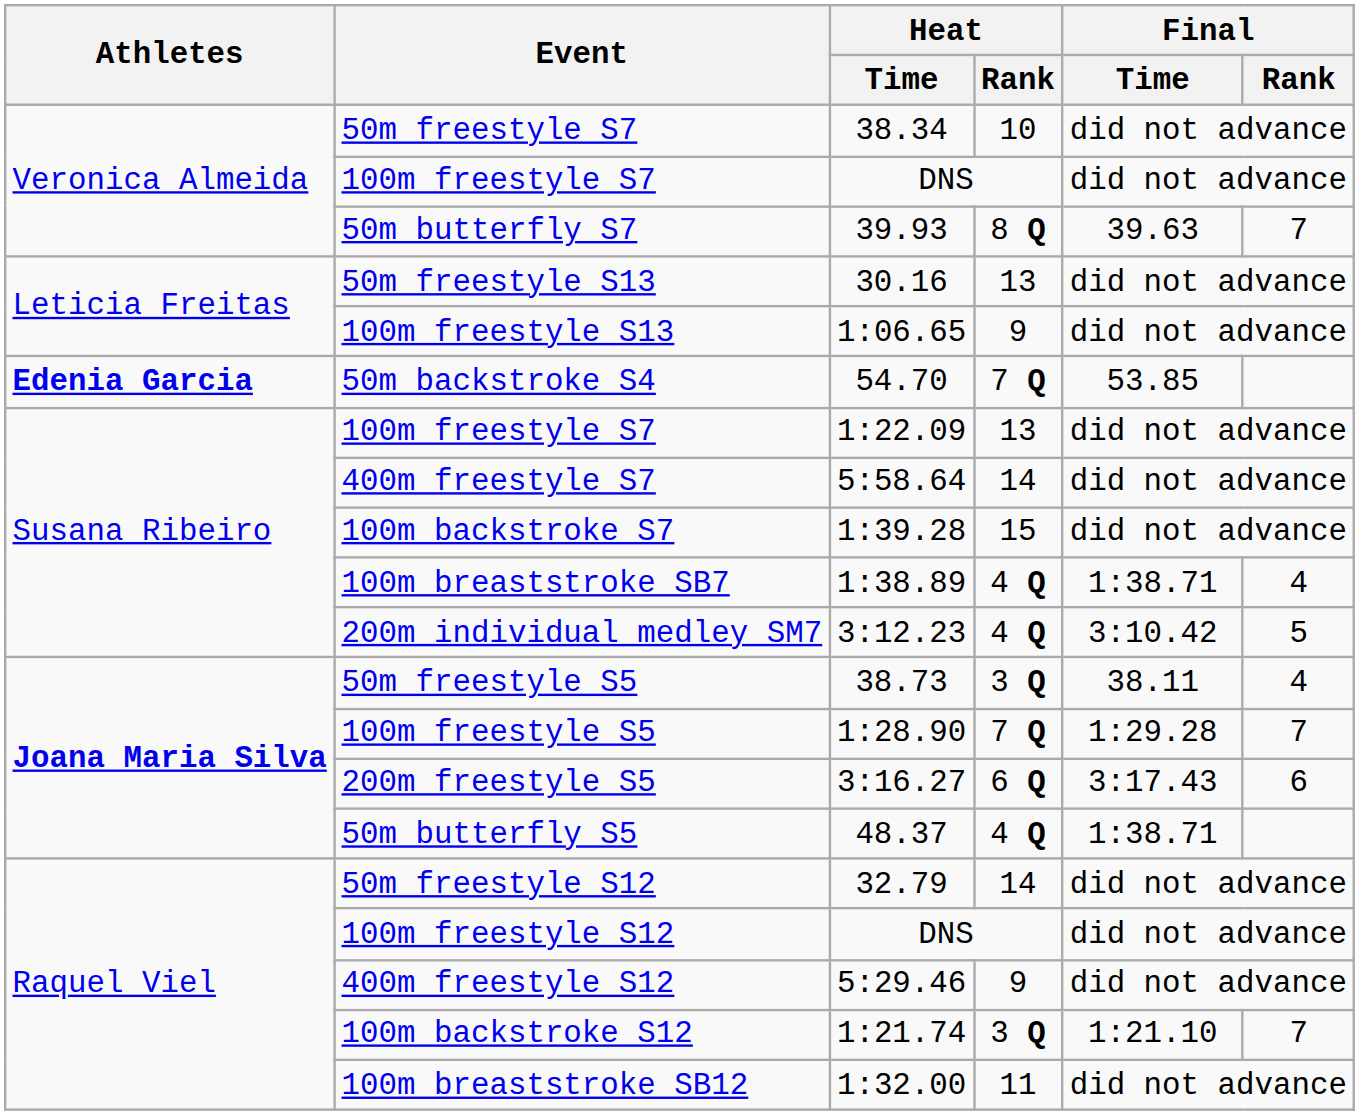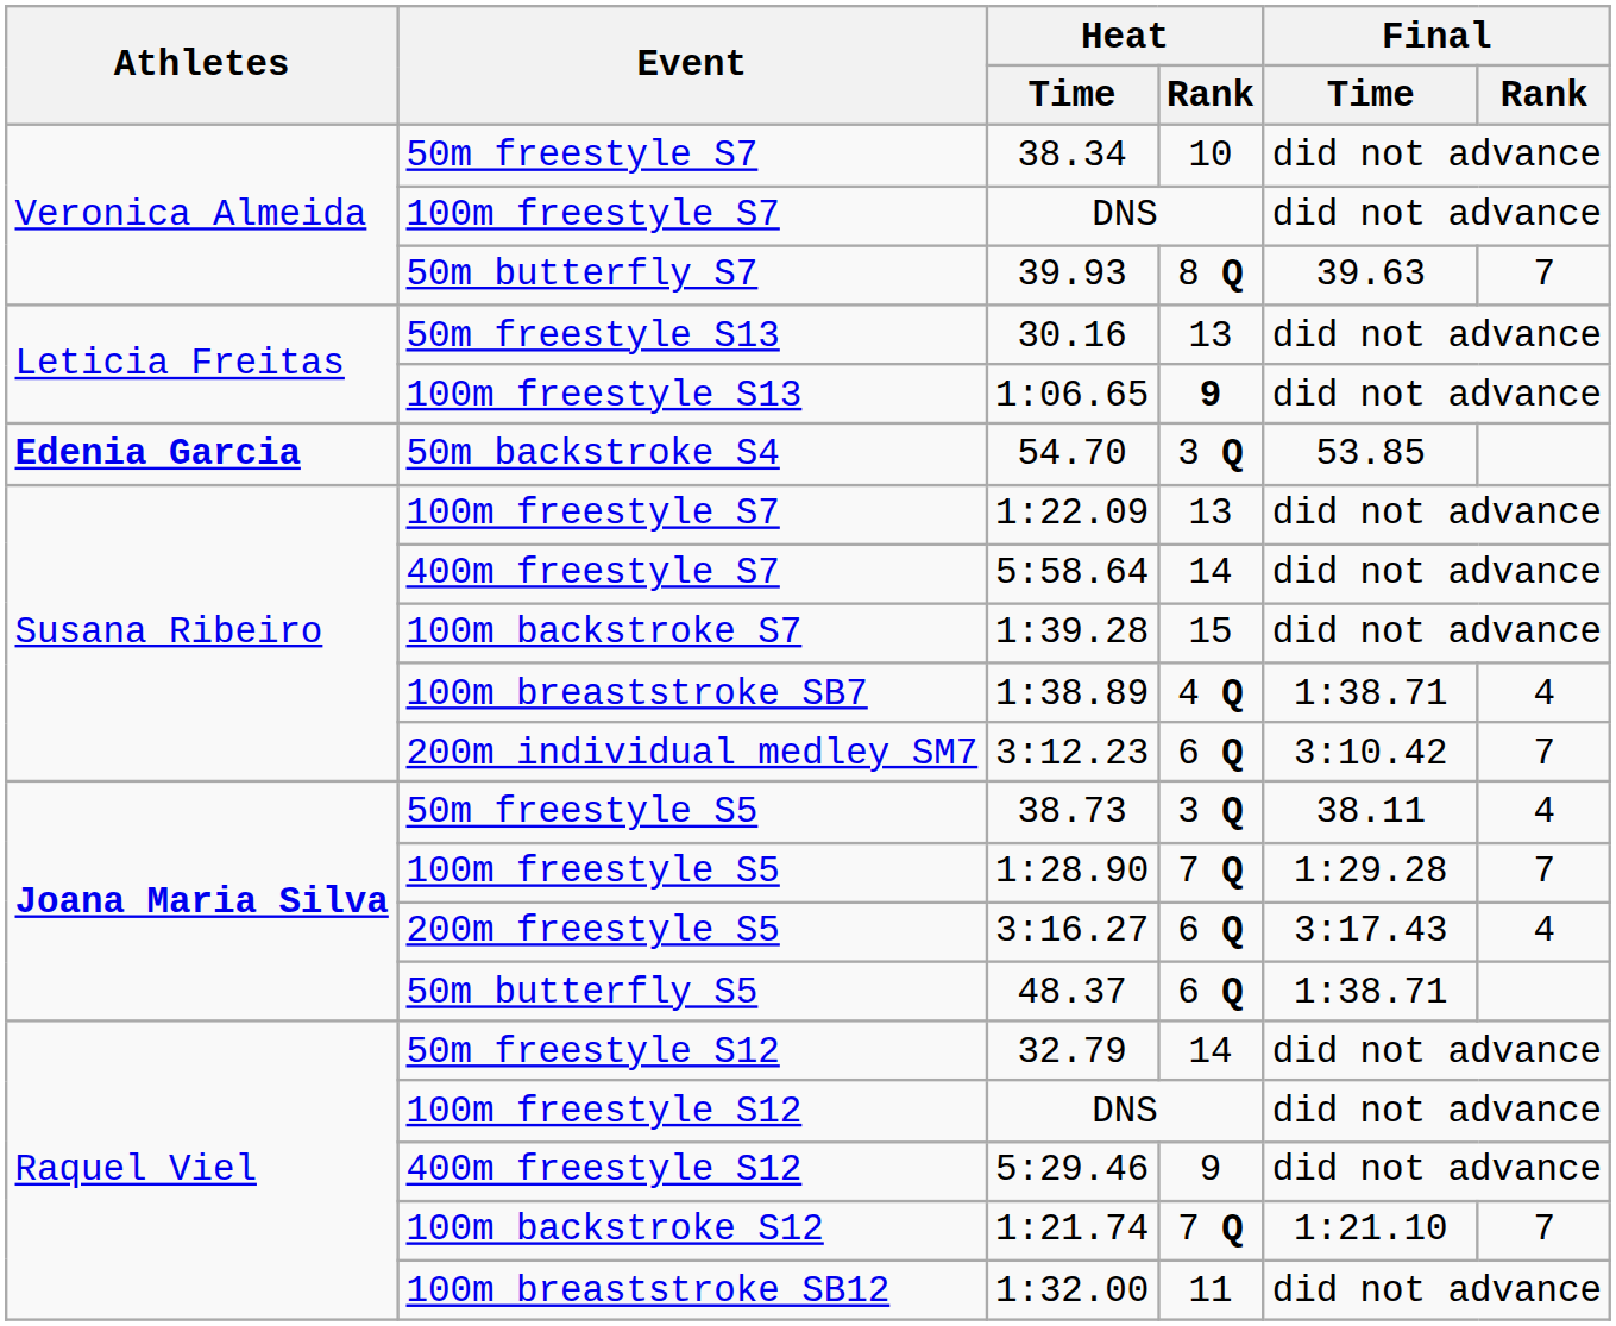 <table class=wikitable>
 <tr>
 <th rowspan="2">Athletes</th>
 <th rowspan="2">Event</th>
 <th colspan="2">Heat</th>
 <th colspan="2">Final</th>
 </tr>
 <tr>
 <th>Time</th>
 <th>Rank</th>
 <th>Time</th>
 <th>Rank</th>
 </tr>
 <tr>
 <td align=left rowspan=3><a href='#'>Veronica Almeida</a></td>
 <td align=left><a href='#'>50m freestyle S7</a></td>
 <td align=center>38.34</td>
 <td align=center>10</td>
 <td align=center colspan=2>did not advance</td>
 </tr>
 <tr>
 <td align=left><a href='#'>100m freestyle S7</a></td>
 <td align=center colspan=2>DNS</td>
 <td align=center colspan=2>did not advance</td>
 </tr>
 <tr>
 <td align=left><a href='#'>50m butterfly S7</a></td>
 <td align=center>39.93</td>
 <td align=center>8 <strong>Q</strong></td>
 <td align=center>39.63</td>
 <td align=center>7</td>
 </tr>
 <tr>
 <td align=left rowspan=2><a href='#'>Leticia Freitas</a></td>
 <td align=left><a href='#'>50m freestyle S13</a></td>
 <td align=center>30.16</td>
 <td align=center>13</td>
 <td align=center colspan=2>did not advance</td>
 </tr>
 <tr>
 <td align=left><a href='#'>100m freestyle S13</a></td>
 <td align=center>1:06.65</td>
-<td align=center>9</td>
+<td align=center><strong>9</strong></td>
 <td align=center colspan=2>did not advance</td>
 </tr>
 <tr>
 <td align=left><strong><a href='#'>Edenia Garcia</a></strong></td>
 <td align=left><a href='#'>50m backstroke S4</a></td>
 <td align=center>54.70</td>
-<td align=center>7 <strong>Q</strong></td>
+<td align=center>3 <strong>Q</strong></td>
 <td align=center>53.85</td>
 <td align=center></td>
 </tr>
 <tr>
 <td align=left rowspan=5><a href='#'>Susana Ribeiro</a></td>
 <td align=left><a href='#'>100m freestyle S7</a></td>
 <td align=center>1:22.09</td>
 <td align=center>13</td>
 <td align=center colspan=2>did not advance</td>
 </tr>
 <tr>
 <td align=left><a href='#'>400m freestyle S7</a></td>
 <td align=center>5:58.64</td>
 <td align=center>14</td>
 <td align=center colspan=2>did not advance</td>
 </tr>
 <tr>
 <td align=left><a href='#'>100m backstroke S7</a></td>
 <td align=center>1:39.28</td>
 <td align=center>15</td>
 <td align=center colspan=2>did not advance</td>
 </tr>
 <tr>
 <td align=left><a href='#'>100m breaststroke SB7</a></td>
 <td align=center>1:38.89</td>
 <td align=center>4 <strong>Q</strong></td>
 <td align=center>1:38.71</td>
 <td align=center>4</td>
 </tr>
 <tr>
 <td align=left><a href='#'>200m individual medley SM7</a></td>
 <td align=center>3:12.23</td>
-<td align=center>4 <strong>Q</strong></td>
+<td align=center>6 <strong>Q</strong></td>
 <td align=center>3:10.42</td>
-<td align=center>5</td>
+<td align=center>7</td>
 </tr>
 <tr>
 <td align=left rowspan=4><strong><a href='#'>Joana Maria Silva</a></strong></td>
 <td align=left><a href='#'>50m freestyle S5</a></td>
 <td align=center>38.73</td>
 <td align=center>3 <strong>Q</strong></td>
 <td align=center>38.11</td>
 <td align=center>4</td>
 </tr>
 <tr>
 <td align=left><a href='#'>100m freestyle S5</a></td>
 <td align=center>1:28.90</td>
 <td align=center>7 <strong>Q</strong></td>
 <td align=center>1:29.28</td>
 <td align=center>7</td>
 </tr>
 <tr>
 <td align=left><a href='#'>200m freestyle S5</a></td>
 <td align=center>3:16.27</td>
 <td align=center>6 <strong>Q</strong></td>
 <td align=center>3:17.43</td>
-<td align=center>6</td>
+<td align=center>4</td>
 </tr>
 <tr>
 <td align=left><a href='#'>50m butterfly S5</a></td>
 <td align=center>48.37</td>
-<td align=center>4 <strong>Q</strong></td>
+<td align=center>6 <strong>Q</strong></td>
 <td align=center>1:38.71</td>
 <td align=center></td>
 </tr>
 <tr>
 <td align=left rowspan=5><a href='#'>Raquel Viel</a></td>
 <td align=left><a href='#'>50m freestyle S12</a></td>
 <td align=center>32.79</td>
 <td align=center>14</td>
 <td align=center colspan=2>did not advance</td>
 </tr>
 <tr>
 <td align=left><a href='#'>100m freestyle S12</a></td>
 <td align=center colspan=2>DNS</td>
 <td align=center colspan=2>did not advance</td>
 </tr>
 <tr>
 <td align=left><a href='#'>400m freestyle S12</a></td>
 <td align=center>5:29.46</td>
 <td align=center>9</td>
 <td align=center colspan=2>did not advance</td>
 </tr>
 <tr>
 <td align=left><a href='#'>100m backstroke S12</a></td>
 <td align=center>1:21.74</td>
-<td align=center>3 <strong>Q</strong></td>
+<td align=center>7 <strong>Q</strong></td>
 <td align=center>1:21.10</td>
 <td align=center>7</td>
 </tr>
 <tr>
 <td align=left><a href='#'>100m breaststroke SB12</a></td>
 <td align=center>1:32.00</td>
 <td align=center>11</td>
 <td align=center colspan=2>did not advance</td>
 </tr>
 </table>
